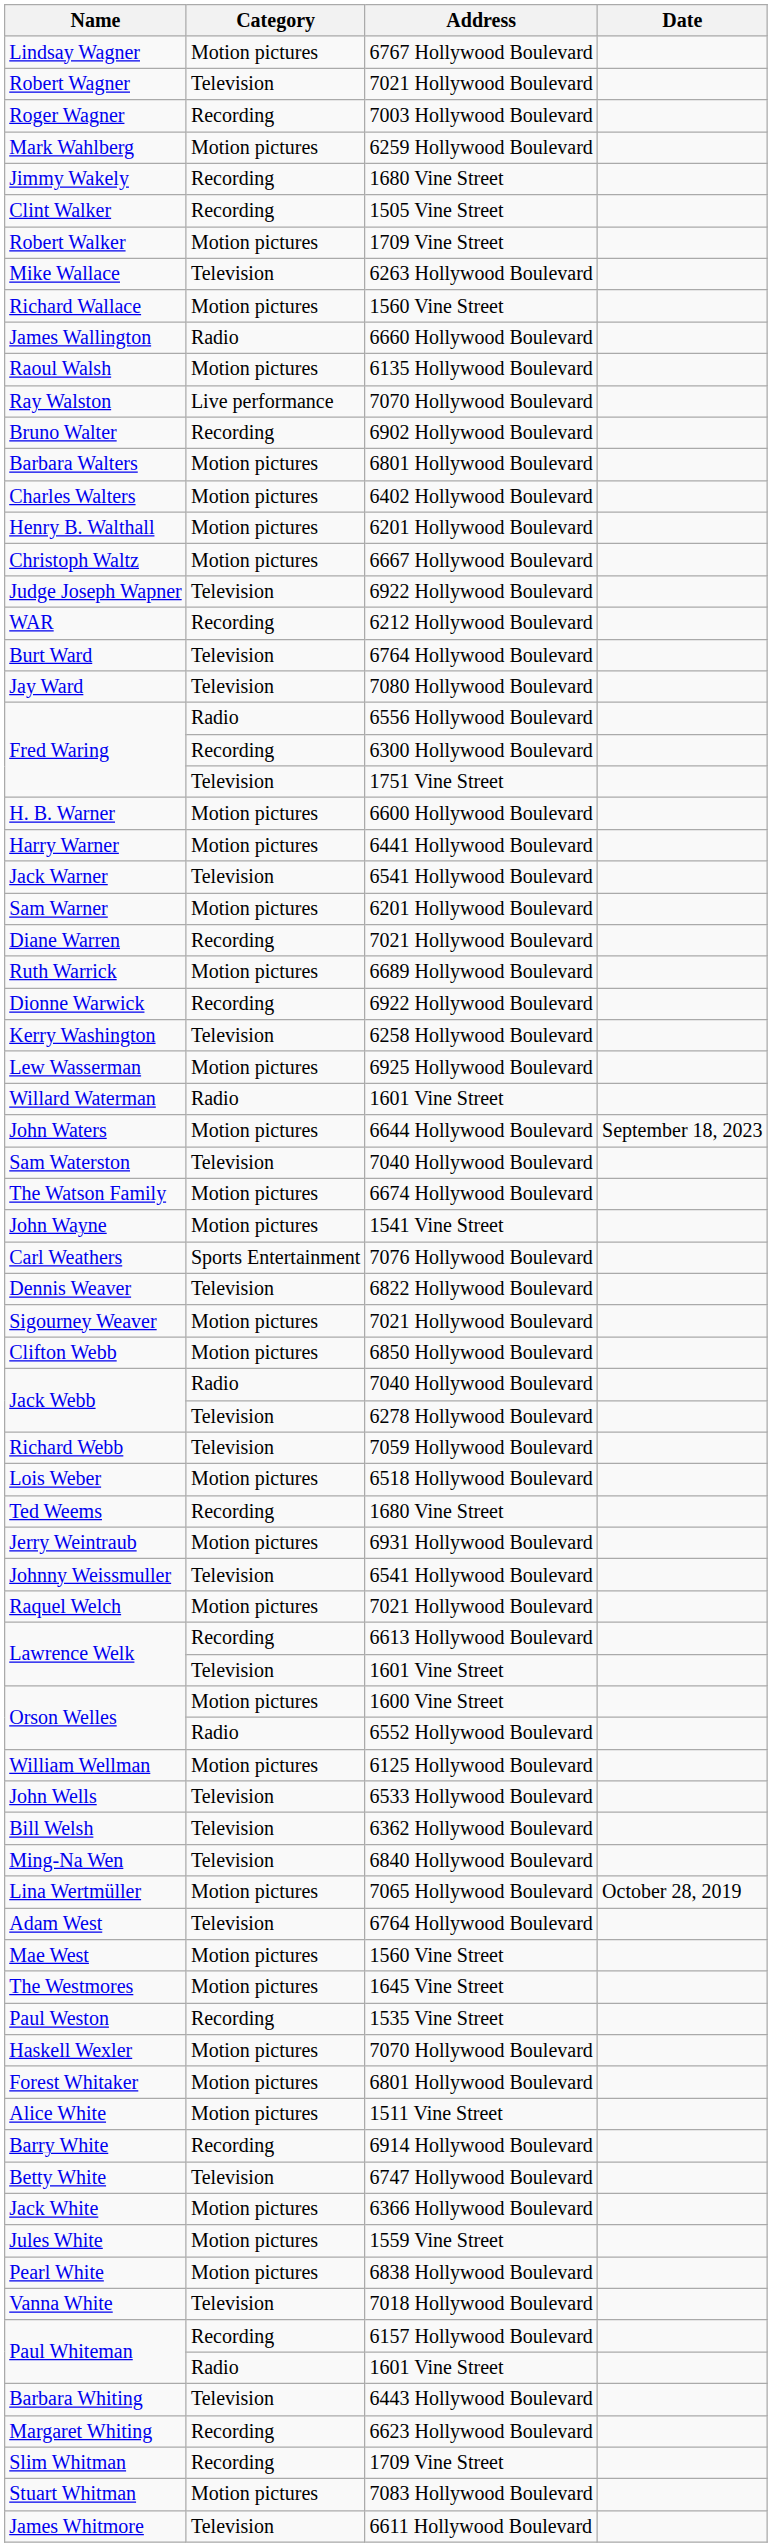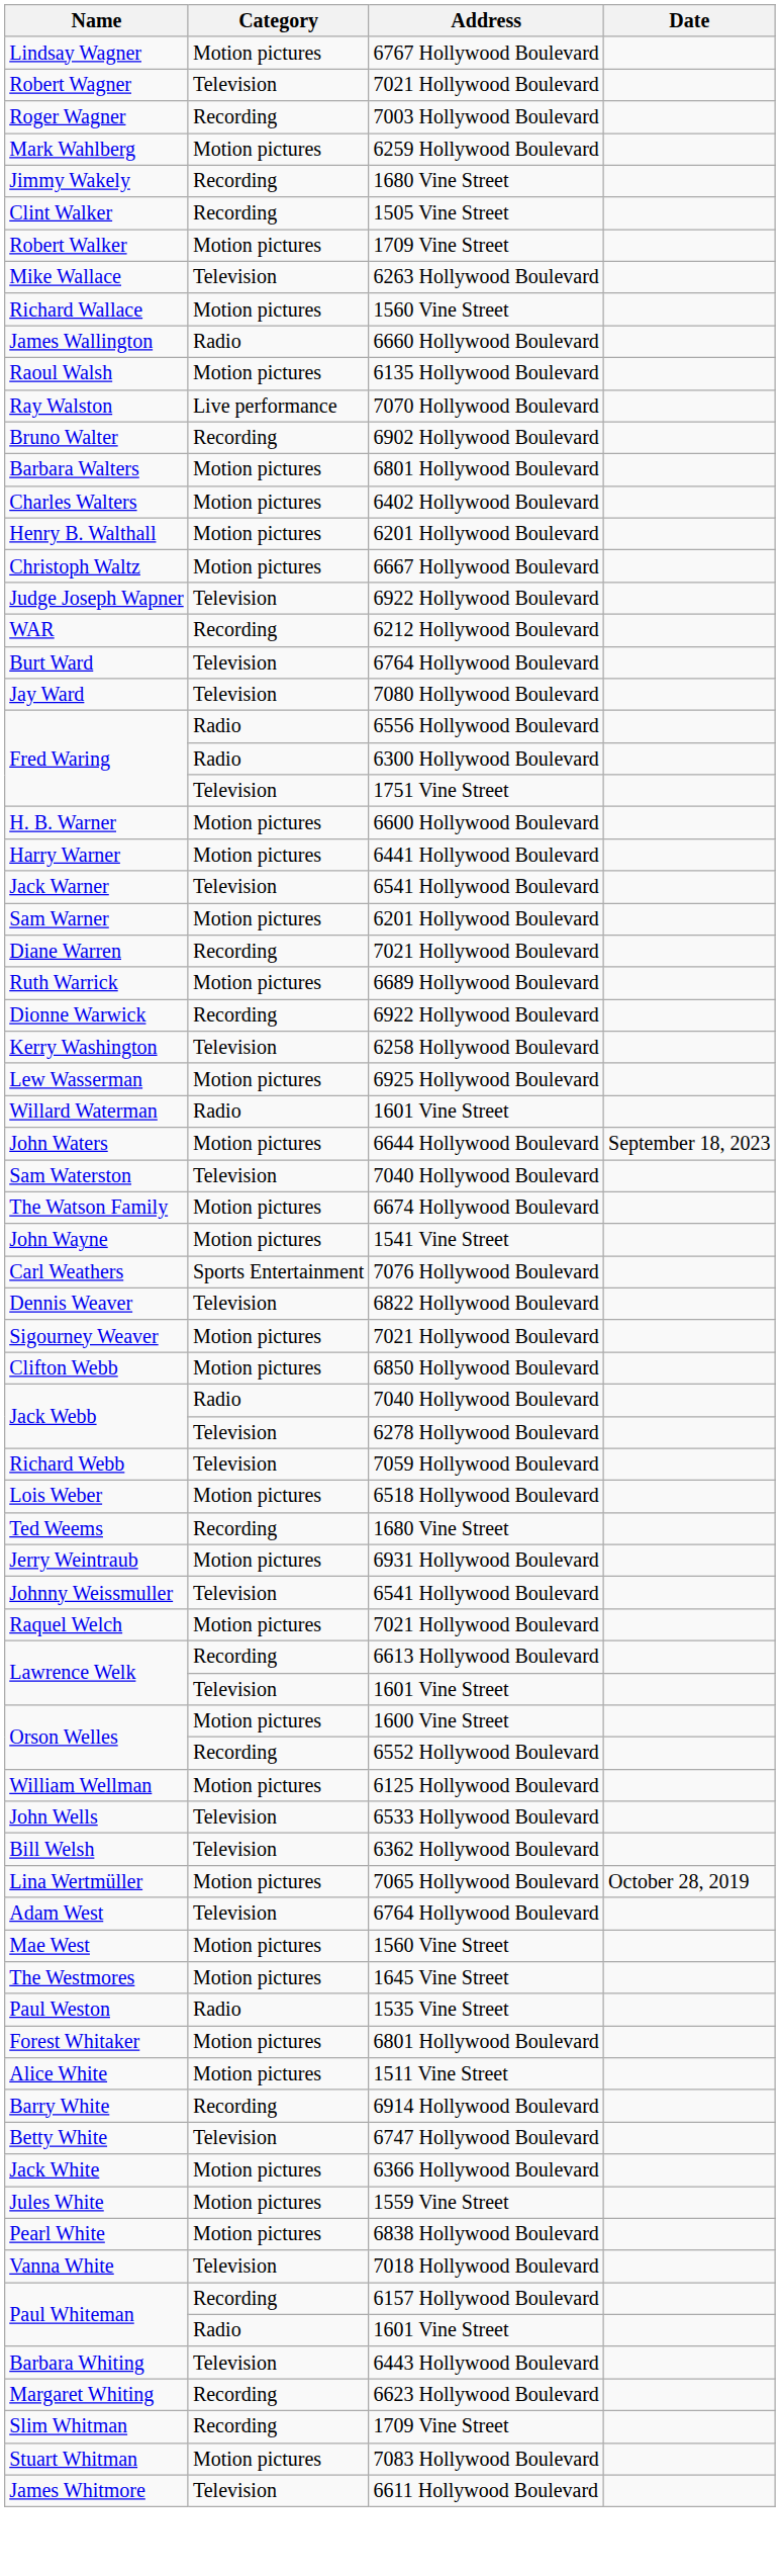 <table class="wikitable sortable" style="font-size: 100%;">
 <tr>
 <th>Name</th>
 <th>Category</th>
 <th>Address</th>
 <th>Date</th>
 </tr>
 <tr>
 <td><a href='#'>Lindsay Wagner</a></td>
 <td>Motion pictures</td>
 <td>6767 Hollywood Boulevard</td>
 <td></td>
 </tr>
 <tr>
 <td><a href='#'>Robert Wagner</a></td>
 <td>Television</td>
 <td>7021 Hollywood Boulevard</td>
 <td></td>
 </tr>
 <tr>
 <td><a href='#'>Roger Wagner</a></td>
 <td>Recording</td>
 <td>7003 Hollywood Boulevard</td>
 <td></td>
 </tr>
 <tr>
 <td><a href='#'>Mark Wahlberg</a></td>
 <td>Motion pictures</td>
 <td>6259 Hollywood Boulevard</td>
 <td></td>
 </tr>
 <tr>
 <td><a href='#'>Jimmy Wakely</a></td>
 <td>Recording</td>
 <td>1680 Vine Street</td>
 <td></td>
 </tr>
 <tr>
 <td><a href='#'>Clint Walker</a></td>
 <td>Recording</td>
 <td>1505 Vine Street</td>
 <td></td>
 </tr>
 <tr>
 <td><a href='#'>Robert Walker</a></td>
 <td>Motion pictures</td>
 <td>1709 Vine Street</td>
 <td></td>
 </tr>
 <tr>
 <td><a href='#'>Mike Wallace</a></td>
 <td>Television</td>
 <td>6263 Hollywood Boulevard</td>
 <td></td>
 </tr>
 <tr>
 <td><a href='#'>Richard Wallace</a></td>
 <td>Motion pictures</td>
 <td>1560 Vine Street</td>
 <td></td>
 </tr>
 <tr>
 <td><a href='#'>James Wallington</a></td>
 <td>Radio</td>
 <td>6660 Hollywood Boulevard</td>
 <td></td>
 </tr>
 <tr>
 <td><a href='#'>Raoul Walsh</a></td>
 <td>Motion pictures</td>
 <td>6135 Hollywood Boulevard</td>
 <td></td>
 </tr>
 <tr>
 <td><a href='#'>Ray Walston</a></td>
 <td>Live performance</td>
 <td>7070 Hollywood Boulevard</td>
 <td></td>
 </tr>
 <tr>
 <td><a href='#'>Bruno Walter</a></td>
 <td>Recording</td>
 <td>6902 Hollywood Boulevard</td>
 <td></td>
 </tr>
 <tr>
 <td><a href='#'>Barbara Walters</a></td>
 <td>Motion pictures</td>
 <td>6801 Hollywood Boulevard</td>
 <td></td>
 </tr>
 <tr>
 <td><a href='#'>Charles Walters</a></td>
 <td>Motion pictures</td>
 <td>6402 Hollywood Boulevard</td>
 <td></td>
 </tr>
 <tr>
 <td><a href='#'>Henry B. Walthall</a></td>
 <td>Motion pictures</td>
 <td>6201 Hollywood Boulevard</td>
 <td></td>
 </tr>
 <tr>
 <td><a href='#'>Christoph Waltz</a></td>
 <td>Motion pictures</td>
 <td>6667 Hollywood Boulevard</td>
 <td></td>
 </tr>
 <tr>
 <td><a href='#'>Judge Joseph Wapner</a></td>
 <td>Television</td>
 <td>6922 Hollywood Boulevard</td>
 <td></td>
 </tr>
 <tr>
 <td><a href='#'>WAR</a></td>
 <td>Recording</td>
 <td>6212 Hollywood Boulevard</td>
 <td></td>
 </tr>
 <tr>
 <td><a href='#'>Burt Ward</a></td>
 <td>Television</td>
 <td>6764 Hollywood Boulevard</td>
 <td></td>
 </tr>
 <tr>
 <td><a href='#'>Jay Ward</a></td>
 <td>Television</td>
 <td>7080 Hollywood Boulevard</td>
 <td></td>
 </tr>
 <tr>
 <td rowspan="3"><a href='#'>Fred Waring</a></td>
 <td>Radio</td>
 <td>6556 Hollywood Boulevard</td>
 <td></td>
 </tr>
 <tr>
-<td>Recording</td>
+<td>Radio</td>
 <td>6300 Hollywood Boulevard</td>
 <td></td>
 </tr>
 <tr>
 <td>Television</td>
 <td>1751 Vine Street</td>
 <td></td>
 </tr>
 <tr>
 <td><a href='#'>H. B. Warner</a></td>
 <td>Motion pictures</td>
 <td>6600 Hollywood Boulevard</td>
 <td></td>
 </tr>
 <tr>
 <td><a href='#'>Harry Warner</a></td>
 <td>Motion pictures</td>
 <td>6441 Hollywood Boulevard</td>
 <td></td>
 </tr>
 <tr>
 <td><a href='#'>Jack Warner</a></td>
 <td>Television</td>
 <td>6541 Hollywood Boulevard</td>
 <td></td>
 </tr>
 <tr>
 <td><a href='#'>Sam Warner</a></td>
 <td>Motion pictures</td>
 <td>6201 Hollywood Boulevard</td>
 <td></td>
 </tr>
 <tr>
 <td><a href='#'>Diane Warren</a></td>
 <td>Recording</td>
 <td>7021 Hollywood Boulevard</td>
 <td></td>
 </tr>
 <tr>
 <td><a href='#'>Ruth Warrick</a></td>
 <td>Motion pictures</td>
 <td>6689 Hollywood Boulevard</td>
 <td></td>
 </tr>
 <tr>
 <td><a href='#'>Dionne Warwick</a></td>
 <td>Recording</td>
 <td>6922 Hollywood Boulevard</td>
 <td></td>
 </tr>
 <tr>
 <td><a href='#'>Kerry Washington</a></td>
 <td>Television</td>
 <td>6258 Hollywood Boulevard</td>
 <td></td>
 </tr>
 <tr>
 <td><a href='#'>Lew Wasserman</a></td>
 <td>Motion pictures</td>
 <td>6925 Hollywood Boulevard</td>
 <td></td>
 </tr>
 <tr>
 <td><a href='#'>Willard Waterman</a></td>
 <td>Radio</td>
 <td>1601 Vine Street</td>
 <td></td>
 </tr>
 <tr>
 <td><a href='#'>John Waters</a></td>
 <td>Motion pictures</td>
 <td>6644 Hollywood Boulevard</td>
 <td>September 18, 2023</td>
 </tr>
 <tr>
 <td><a href='#'>Sam Waterston</a></td>
 <td>Television</td>
 <td>7040 Hollywood Boulevard</td>
 <td></td>
 </tr>
 <tr>
 <td><a href='#'>The Watson Family</a></td>
 <td>Motion pictures</td>
 <td>6674 Hollywood Boulevard</td>
 <td></td>
 </tr>
 <tr>
 <td><a href='#'>John Wayne</a></td>
 <td>Motion pictures</td>
 <td>1541 Vine Street</td>
 <td></td>
 </tr>
 <tr>
 <td><a href='#'>Carl Weathers</a></td>
 <td>Sports Entertainment</td>
 <td>7076 Hollywood Boulevard</td>
 <td></td>
 </tr>
 <tr>
 <td><a href='#'>Dennis Weaver</a></td>
 <td>Television</td>
 <td>6822 Hollywood Boulevard</td>
 <td></td>
 </tr>
 <tr>
 <td><a href='#'>Sigourney Weaver</a></td>
 <td>Motion pictures</td>
 <td>7021 Hollywood Boulevard</td>
 <td></td>
 </tr>
 <tr>
 <td><a href='#'>Clifton Webb</a></td>
 <td>Motion pictures</td>
 <td>6850 Hollywood Boulevard</td>
 <td></td>
 </tr>
 <tr>
 <td rowspan="2"><a href='#'>Jack Webb</a></td>
 <td>Radio</td>
 <td>7040 Hollywood Boulevard</td>
 <td></td>
 </tr>
 <tr>
 <td>Television</td>
 <td>6278 Hollywood Boulevard</td>
 <td></td>
 </tr>
 <tr>
 <td><a href='#'>Richard Webb</a></td>
 <td>Television</td>
 <td>7059 Hollywood Boulevard</td>
 <td></td>
 </tr>
 <tr>
 <td><a href='#'>Lois Weber</a></td>
 <td>Motion pictures</td>
 <td>6518 Hollywood Boulevard</td>
 <td></td>
 </tr>
 <tr>
 <td><a href='#'>Ted Weems</a></td>
 <td>Recording</td>
 <td>1680 Vine Street</td>
 <td></td>
 </tr>
 <tr>
 <td><a href='#'>Jerry Weintraub</a></td>
 <td>Motion pictures</td>
 <td>6931 Hollywood Boulevard</td>
 <td></td>
 </tr>
 <tr>
 <td><a href='#'>Johnny Weissmuller</a></td>
 <td>Television</td>
 <td>6541 Hollywood Boulevard</td>
 <td></td>
 </tr>
 <tr>
 <td><a href='#'>Raquel Welch</a></td>
 <td>Motion pictures</td>
 <td>7021 Hollywood Boulevard</td>
 <td></td>
 </tr>
 <tr>
 <td rowspan="2"><a href='#'>Lawrence Welk</a></td>
 <td>Recording</td>
 <td>6613 Hollywood Boulevard</td>
 <td></td>
 </tr>
 <tr>
 <td>Television</td>
 <td>1601 Vine Street</td>
 <td></td>
 </tr>
 <tr>
 <td rowspan="2"><a href='#'>Orson Welles</a></td>
 <td>Motion pictures</td>
 <td>1600 Vine Street</td>
 <td></td>
 </tr>
 <tr>
-<td>Radio</td>
+<td>Recording</td>
 <td>6552 Hollywood Boulevard</td>
 <td></td>
 </tr>
 <tr>
 <td><a href='#'>William Wellman</a></td>
 <td>Motion pictures</td>
 <td>6125 Hollywood Boulevard</td>
 <td></td>
 </tr>
 <tr>
 <td><a href='#'>John Wells</a></td>
 <td>Television</td>
 <td>6533 Hollywood Boulevard</td>
 <td></td>
 </tr>
 <tr>
 <td><a href='#'>Bill Welsh</a></td>
 <td>Television</td>
 <td>6362 Hollywood Boulevard</td>
-<td></td>
-</tr>
-<tr>
-<td><a href='#'>Ming-Na Wen</a></td>
-<td>Television</td>
-<td>6840 Hollywood Boulevard</td>
 <td></td>
 </tr>
 <tr>
 <td><a href='#'>Lina Wertmüller</a></td>
 <td>Motion pictures</td>
 <td>7065 Hollywood Boulevard</td>
 <td>October 28, 2019</td>
 </tr>
 <tr>
 <td><a href='#'>Adam West</a></td>
 <td>Television</td>
 <td>6764 Hollywood Boulevard</td>
 <td></td>
 </tr>
 <tr>
 <td><a href='#'>Mae West</a></td>
 <td>Motion pictures</td>
 <td>1560 Vine Street</td>
 <td></td>
 </tr>
 <tr>
 <td><a href='#'>The Westmores</a></td>
 <td>Motion pictures</td>
 <td>1645 Vine Street</td>
 <td></td>
 </tr>
 <tr>
 <td><a href='#'>Paul Weston</a></td>
-<td>Recording</td>
+<td>Radio</td>
 <td>1535 Vine Street</td>
-<td></td>
-</tr>
-<tr>
-<td><a href='#'>Haskell Wexler</a></td>
-<td>Motion pictures</td>
-<td>7070 Hollywood Boulevard</td>
 <td></td>
 </tr>
 <tr>
 <td><a href='#'>Forest Whitaker</a></td>
 <td>Motion pictures</td>
 <td>6801 Hollywood Boulevard</td>
 <td></td>
 </tr>
 <tr>
 <td><a href='#'>Alice White</a></td>
 <td>Motion pictures</td>
 <td>1511 Vine Street</td>
 <td></td>
 </tr>
 <tr>
 <td><a href='#'>Barry White</a></td>
 <td>Recording</td>
 <td>6914 Hollywood Boulevard</td>
 <td></td>
 </tr>
 <tr>
 <td><a href='#'>Betty White</a></td>
 <td>Television</td>
 <td>6747 Hollywood Boulevard</td>
 <td></td>
 </tr>
 <tr>
 <td><a href='#'>Jack White</a></td>
 <td>Motion pictures</td>
 <td>6366 Hollywood Boulevard</td>
 <td></td>
 </tr>
 <tr>
 <td><a href='#'>Jules White</a></td>
 <td>Motion pictures</td>
 <td>1559 Vine Street</td>
 <td></td>
 </tr>
 <tr>
 <td><a href='#'>Pearl White</a></td>
 <td>Motion pictures</td>
 <td>6838 Hollywood Boulevard</td>
 <td></td>
 </tr>
 <tr>
 <td><a href='#'>Vanna White</a></td>
 <td>Television</td>
 <td>7018 Hollywood Boulevard</td>
 <td></td>
 </tr>
 <tr>
 <td rowspan="2"><a href='#'>Paul Whiteman</a></td>
 <td>Recording</td>
 <td>6157 Hollywood Boulevard</td>
 <td></td>
 </tr>
 <tr>
 <td>Radio</td>
 <td>1601 Vine Street</td>
 <td></td>
 </tr>
 <tr>
 <td><a href='#'>Barbara Whiting</a></td>
 <td>Television</td>
 <td>6443 Hollywood Boulevard</td>
 <td></td>
 </tr>
 <tr>
 <td><a href='#'>Margaret Whiting</a></td>
 <td>Recording</td>
 <td>6623 Hollywood Boulevard</td>
 <td></td>
 </tr>
 <tr>
 <td><a href='#'>Slim Whitman</a></td>
 <td>Recording</td>
 <td>1709 Vine Street</td>
 <td></td>
 </tr>
 <tr>
 <td><a href='#'>Stuart Whitman</a></td>
 <td>Motion pictures</td>
 <td>7083 Hollywood Boulevard</td>
 <td></td>
 </tr>
 <tr>
 <td><a href='#'>James Whitmore</a></td>
 <td>Television</td>
 <td>6611 Hollywood Boulevard</td>
 <td></td>
 </tr>
 </table>
